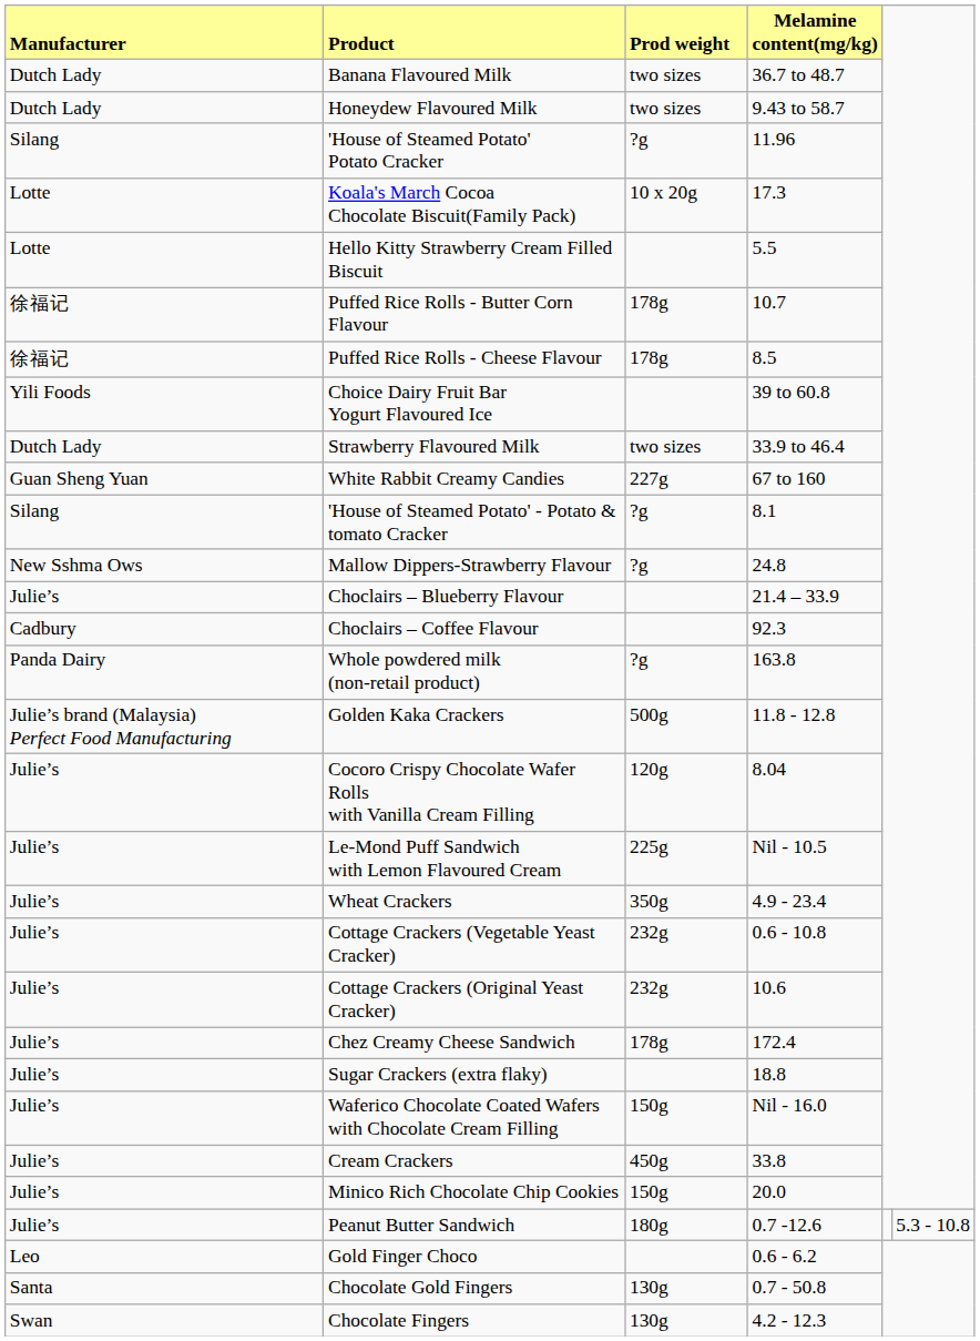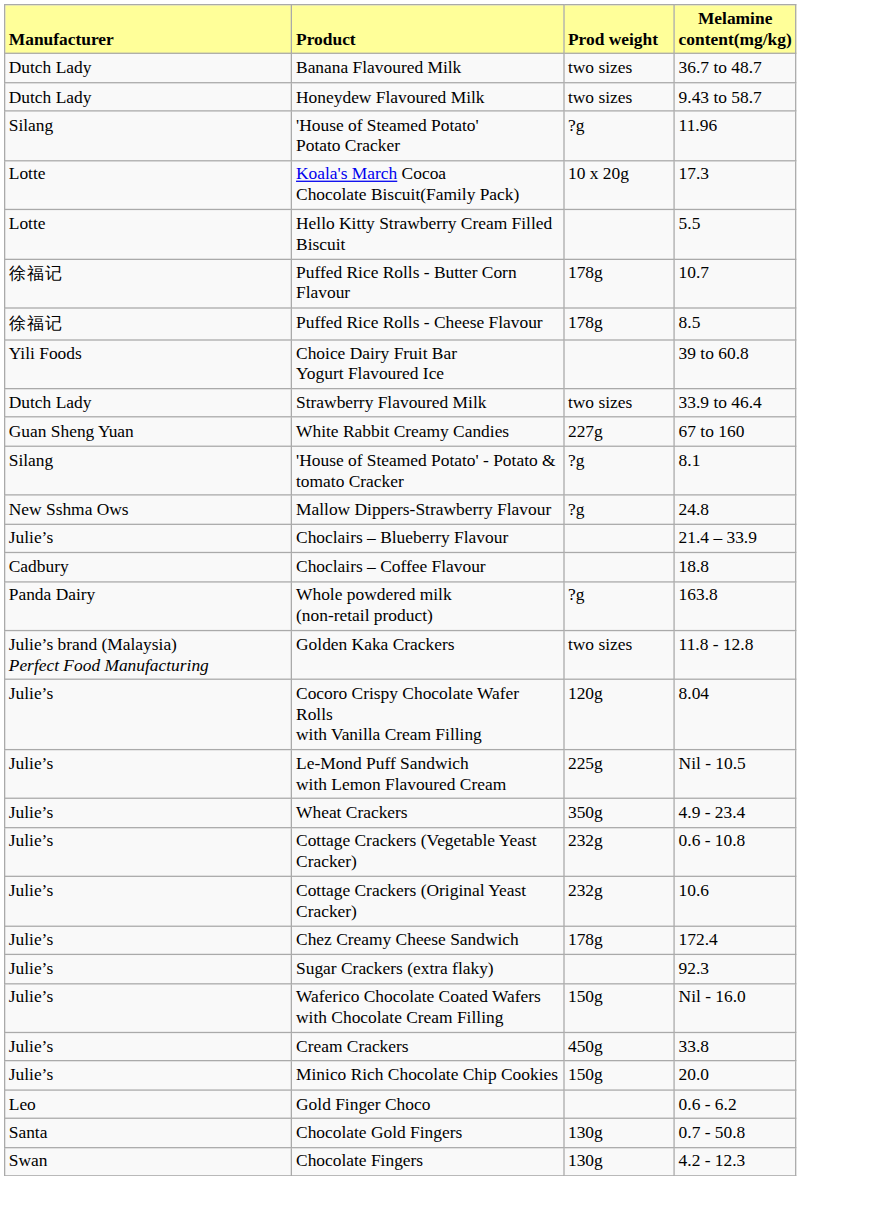 <table class="wikitable sortable" style="font-size: 85%">
 <tr style="background-color:#FFFF99;font-weight:bold">
 <td width="218" height="23" valign="bottom">Manufacturer</td>
 <td width="206"  valign="bottom">Product</td>
 <td width="80"  valign="bottom">Prod weight</td>
 <td width="66" align="center" valign="bottom">Melamine<br> content(mg/kg)</td>
 </tr>
 <tr valign="top">
 <td height="13">Dutch Lady</td>
 <td>Banana Flavoured Milk</td>
 <td>two sizes</td>
 <td>36.7 to 48.7</td>
 </tr>
 <tr valign="top">
 <td height="13">Dutch Lady</td>
 <td>Honeydew Flavoured Milk</td>
 <td>two sizes</td>
 <td>9.43 to 58.7</td>
 </tr>
 <tr valign="top">
 <td height="13">Silang</td>
 <td>'House of Steamed Potato'<br>Potato Cracker</td>
 <td>?g</td>
 <td>11.96</td>
 </tr>
 <tr valign="top">
 <td height="13">Lotte</td>
 <td><a href='#'>Koala's March</a> Cocoa<br>Chocolate Biscuit(Family Pack)</td>
 <td>10 x 20g</td>
 <td>17.3</td>
 </tr>
 <tr valign="top">
 <td height="13">Lotte</td>
 <td>Hello Kitty Strawberry Cream Filled Biscuit</td>
 <td></td>
 <td>5.5</td>
 </tr>
 <tr valign="top">
 <td height="13">徐福记</td>
 <td>Puffed Rice Rolls - Butter Corn Flavour</td>
 <td>178g</td>
 <td>10.7</td>
 </tr>
 <tr valign="top">
 <td height="13">徐福记</td>
 <td>Puffed Rice Rolls - Cheese Flavour</td>
 <td>178g</td>
 <td>8.5</td>
 </tr>
 <tr valign="top">
 <td height="13">Yili Foods</td>
 <td>Choice Dairy Fruit Bar<br>Yogurt Flavoured Ice</td>
 <td></td>
 <td>39 to 60.8</td>
 </tr>
 <tr valign="top">
 <td height="13">Dutch Lady</td>
 <td>Strawberry Flavoured Milk</td>
 <td>two sizes</td>
 <td>33.9 to 46.4</td>
 </tr>
 <tr valign="top">
 <td height="13">Guan Sheng Yuan</td>
 <td>White Rabbit Creamy Candies</td>
 <td>227g</td>
 <td>67 to 160</td>
 </tr>
 <tr valign="top">
 <td height="13">Silang</td>
 <td>'House of Steamed Potato' - Potato & tomato Cracker</td>
 <td>?g</td>
 <td>8.1</td>
 </tr>
 <tr valign="top">
 <td height="13">New Sshma Ows</td>
 <td>Mallow Dippers-Strawberry Flavour</td>
 <td>?g</td>
 <td>24.8</td>
 </tr>
 <tr valign="top">
 <td height="13">Julie’s</td>
 <td>Choclairs – Blueberry Flavour</td>
 <td></td>
 <td>21.4 – 33.9</td>
 </tr>
 <tr valign="top">
 <td height="13">Cadbury</td>
 <td>Choclairs – Coffee Flavour</td>
 <td></td>
-<td>92.3</td>
+<td>18.8</td>
 </tr>
 <tr valign="top">
 <td height="13">Panda Dairy</td>
 <td>Whole powdered milk<br>(non-retail product)</td>
 <td>?g</td>
 <td>163.8</td>
 </tr>
 <tr valign="top">
 <td height="13">Julie’s brand (Malaysia)<br><em>Perfect Food Manufacturing</em></td>
 <td>Golden Kaka Crackers</td>
-<td>500g</td>
+<td>two sizes</td>
 <td>11.8 - 12.8</td>
 </tr>
 <tr valign="top">
 <td height="13">Julie’s</td>
 <td>Cocoro Crispy Chocolate Wafer Rolls<br>with Vanilla Cream Filling</td>
 <td>120g</td>
 <td>8.04</td>
 </tr>
 <tr valign="top">
 <td height="13">Julie’s</td>
 <td>Le-Mond Puff Sandwich<br>with Lemon Flavoured Cream</td>
 <td>225g</td>
 <td>Nil - 10.5</td>
 </tr>
 <tr valign="top">
 <td height="13">Julie’s</td>
 <td>Wheat Crackers</td>
 <td>350g</td>
 <td>4.9 - 23.4</td>
 </tr>
 <tr valign="top">
 <td height="13">Julie’s</td>
 <td>Cottage Crackers (Vegetable Yeast Cracker)</td>
 <td>232g</td>
 <td>0.6 - 10.8</td>
 </tr>
 <tr valign="top">
 <td height="13">Julie’s</td>
 <td>Cottage Crackers (Original Yeast Cracker)</td>
 <td>232g</td>
 <td>10.6</td>
 </tr>
 <tr valign="top">
 <td height="13">Julie’s</td>
 <td>Chez Creamy Cheese Sandwich</td>
 <td>178g</td>
 <td>172.4</td>
 </tr>
 <tr valign="top">
 <td height="13">Julie’s</td>
 <td>Sugar Crackers (extra flaky)</td>
 <td></td>
-<td>18.8</td>
+<td>92.3</td>
 </tr>
 <tr valign="top">
 <td height="13">Julie’s</td>
 <td>Waferico Chocolate Coated Wafers<br>with Chocolate Cream Filling</td>
 <td>150g</td>
 <td>Nil - 16.0</td>
 </tr>
 <tr valign="top">
 <td height="13">Julie’s</td>
 <td>Cream Crackers</td>
 <td>450g</td>
 <td>33.8</td>
 </tr>
 <tr valign="top">
 <td height="13">Julie’s</td>
 <td>Minico Rich Chocolate Chip Cookies</td>
 <td>150g</td>
 <td>20.0</td>
 </tr>
 <tr valign="top">
-<td height="13">Julie’s</td>
-<td>Peanut Butter Sandwich</td>
-<td>180g</td>
-<td>0.7 -12.6</td>
-<td></td>
-<td>5.3 - 10.8</td>
-</tr>
-<tr valign="top">
 <td height="13">Leo</td>
 <td>Gold Finger Choco</td>
 <td></td>
 <td>0.6 - 6.2</td>
 </tr>
 <tr valign="top">
 <td height="13">Santa</td>
 <td>Chocolate Gold Fingers</td>
 <td>130g</td>
 <td>0.7 - 50.8</td>
 </tr>
 <tr valign="top">
 <td height="13">Swan</td>
 <td>Chocolate Fingers</td>
 <td>130g</td>
 <td>4.2 - 12.3</td>
 </tr>
 </table>
